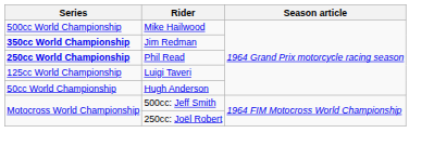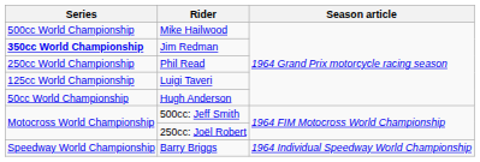 <table class="wikitable" style="font-size: 87%;">
 <tr>
 <th>Series</th>
 <th>Rider</th>
 <th>Season article</th>
 </tr>
 <tr>
 <td><a href='#'>500cc World Championship</a></td>
 <td> <a href='#'>Mike Hailwood</a></td>
 <td rowspan=5><em><a href='#'>1964 Grand Prix motorcycle racing season</a></em></td>
 </tr>
 <tr>
 <td><strong><a href='#'>350cc World Championship</a></strong></td>
 <td> <a href='#'>Jim Redman</a></td>
 </tr>
 <tr>
-<td><strong><a href='#'>250cc World Championship</a></strong></td>
+<td><a href='#'>250cc World Championship</a></td>
 <td> <a href='#'>Phil Read</a></td>
 </tr>
 <tr>
 <td><a href='#'>125cc World Championship</a></td>
 <td> <a href='#'>Luigi Taveri</a></td>
 </tr>
 <tr>
 <td><a href='#'>50cc World Championship</a></td>
 <td> <a href='#'>Hugh Anderson</a></td>
 </tr>
 <tr>
 <td rowspan=2><a href='#'>Motocross World Championship</a></td>
 <td>500cc:  <a href='#'>Jeff Smith</a></td>
 <td rowspan=2><em><a href='#'>1964 FIM Motocross World Championship</a></em></td>
 </tr>
 <tr>
 <td>250cc:  <a href='#'>Joël Robert</a></td>
 </tr>
+<tr>
+<td><a href='#'>Speedway World Championship</a></td>
+<td> <a href='#'>Barry Briggs</a></td>
+<td><em><a href='#'>1964 Individual Speedway World Championship</a></em></td>
+</tr>
 </table>
